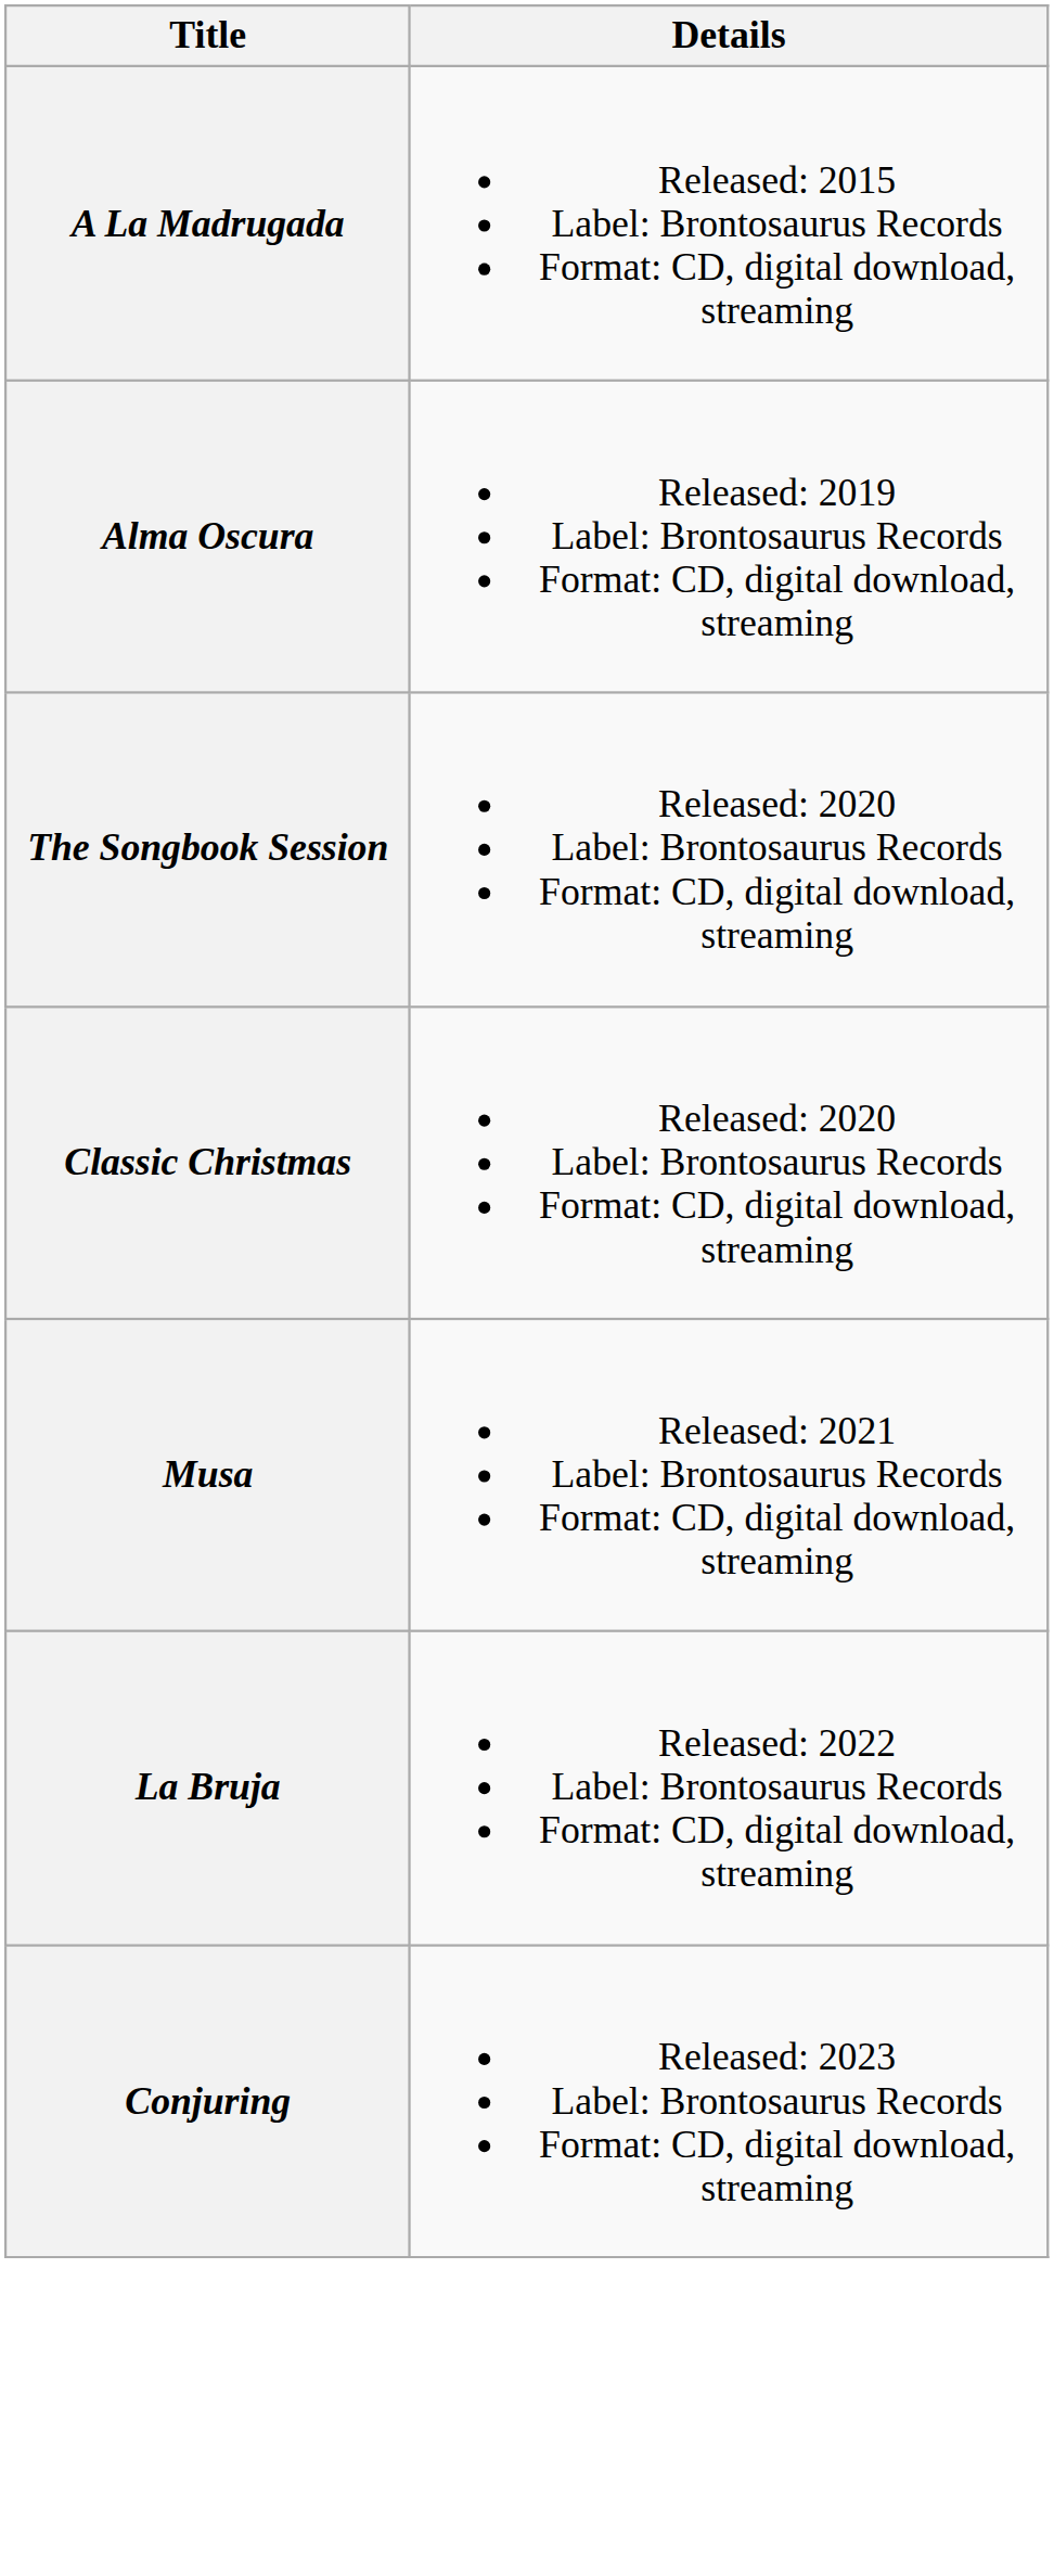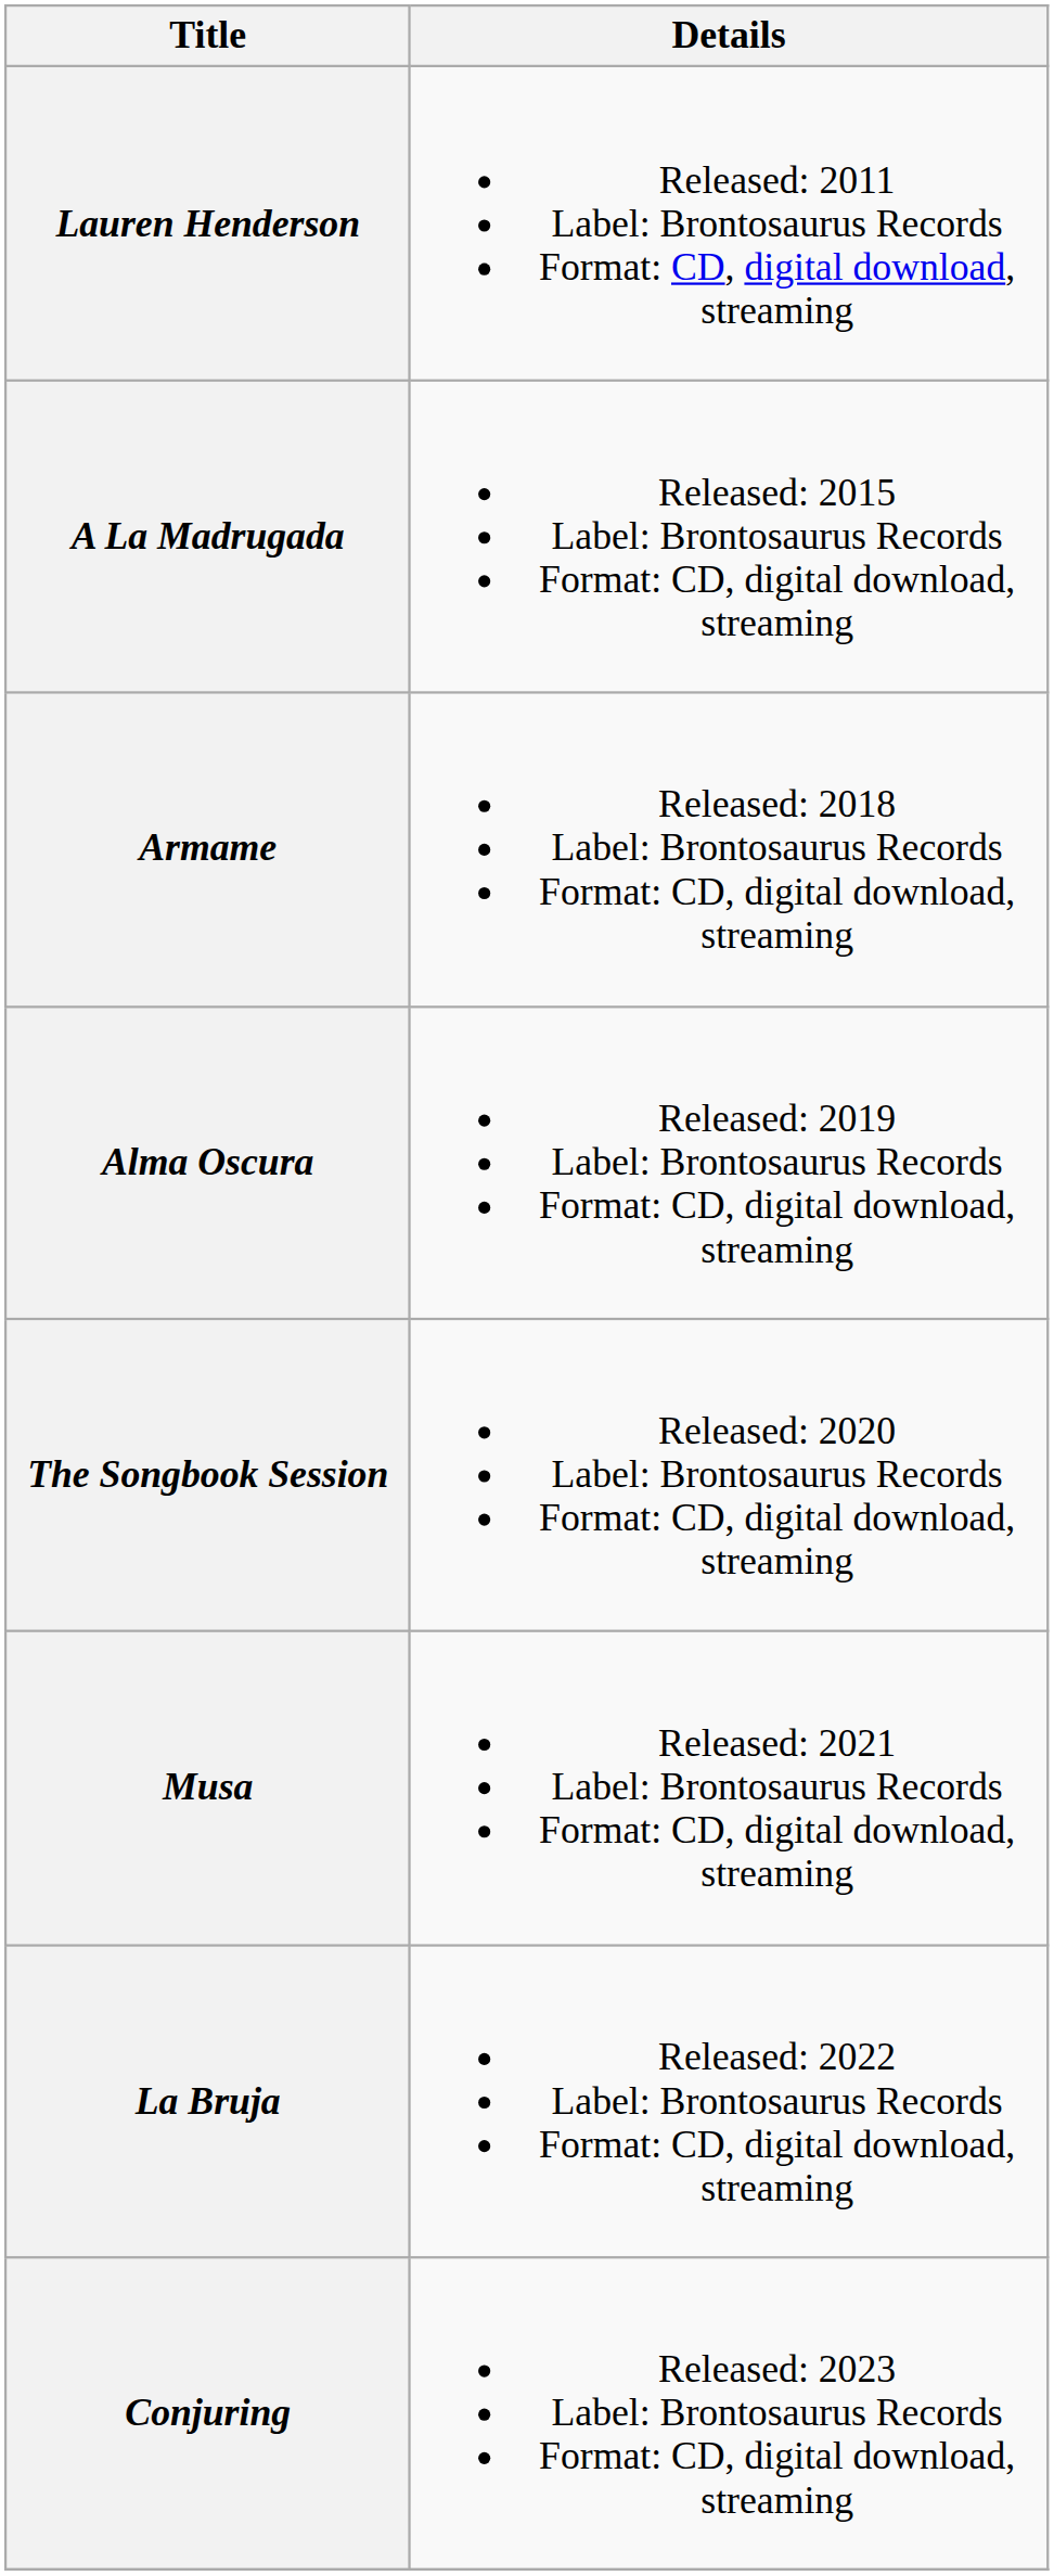 <table class="wikitable plainrowheaders" style="text-align:center;">
 <tr>
 <th scope="col" style="width:10em;">Title</th>
 <th scope="col" style="width:16em;">Details</th>
 </tr>
 <tr>
+<th scope="row"><em>Lauren Henderson</em></th>
+<td><br><ul><li>Released: 2011</li><li>Label: Brontosaurus Records</li><li>Format: <a href='#'>CD</a>, <a href='#'>digital download</a>, streaming</li></ul></td>
+</tr>
+<tr>
 <th scope="row"><em>A La Madrugada</em></th>
 <td><br><ul><li>Released: 2015</li><li>Label: Brontosaurus Records</li><li>Format: CD, digital download, streaming</li></ul></td>
+</tr>
+<tr>
+<th scope="row"><em>Armame</em></th>
+<td><br><ul><li>Released: 2018</li><li>Label: Brontosaurus Records</li><li>Format: CD, digital download, streaming</li></ul></td>
 </tr>
 <tr>
 <th scope="row"><em>Alma Oscura</em></th>
 <td><br><ul><li>Released: 2019</li><li>Label: Brontosaurus Records</li><li>Format: CD, digital download, streaming</li></ul></td>
 </tr>
 <tr>
 <th scope="row"><em>The Songbook Session</em></th>
-<td><br><ul><li>Released: 2020</li><li>Label: Brontosaurus Records</li><li>Format: CD, digital download, streaming</li></ul></td>
-</tr>
-<tr>
-<th scope="row"><em>Classic Christmas</em></th>
 <td><br><ul><li>Released: 2020</li><li>Label: Brontosaurus Records</li><li>Format: CD, digital download, streaming</li></ul></td>
 </tr>
 <tr>
 <th scope="row"><em>Musa</em></th>
 <td><br><ul><li>Released: 2021</li><li>Label: Brontosaurus Records</li><li>Format: CD, digital download, streaming</li></ul></td>
 </tr>
 <tr>
 <th scope="row"><em>La Bruja</em></th>
 <td><br><ul><li>Released: 2022</li><li>Label: Brontosaurus Records</li><li>Format: CD, digital download, streaming</li></ul></td>
 </tr>
 <tr>
 <th scope="row"><em>Conjuring</em></th>
 <td><br><ul><li>Released: 2023</li><li>Label: Brontosaurus Records</li><li>Format: CD, digital download, streaming</li></ul></td>
 </tr>
 <tr>
 </tr>
 </table>
